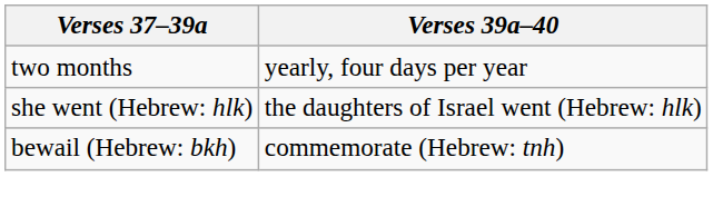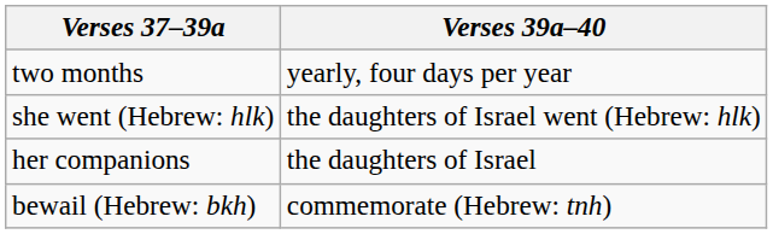 <table class=wikitable>
 <tr>
 <th><em>Verses 37–39a</em></th>
 <th><em>Verses 39a–40</em></th>
 </tr>
 <tr>
 <td>two months</td>
 <td>yearly, four days per year</td>
 </tr>
 <tr>
 <td>she went (Hebrew: <em>hlk</em>)</td>
 <td>the daughters of Israel went (Hebrew: <em>hlk</em>)</td>
 </tr>
 <tr>
+<td>her companions</td>
+<td>the daughters of Israel</td>
+</tr>
+<tr>
 <td>bewail (Hebrew: <em>bkh</em>)</td>
 <td>commemorate (Hebrew: <em>tnh</em>)</td>
 </tr>
 </table>
